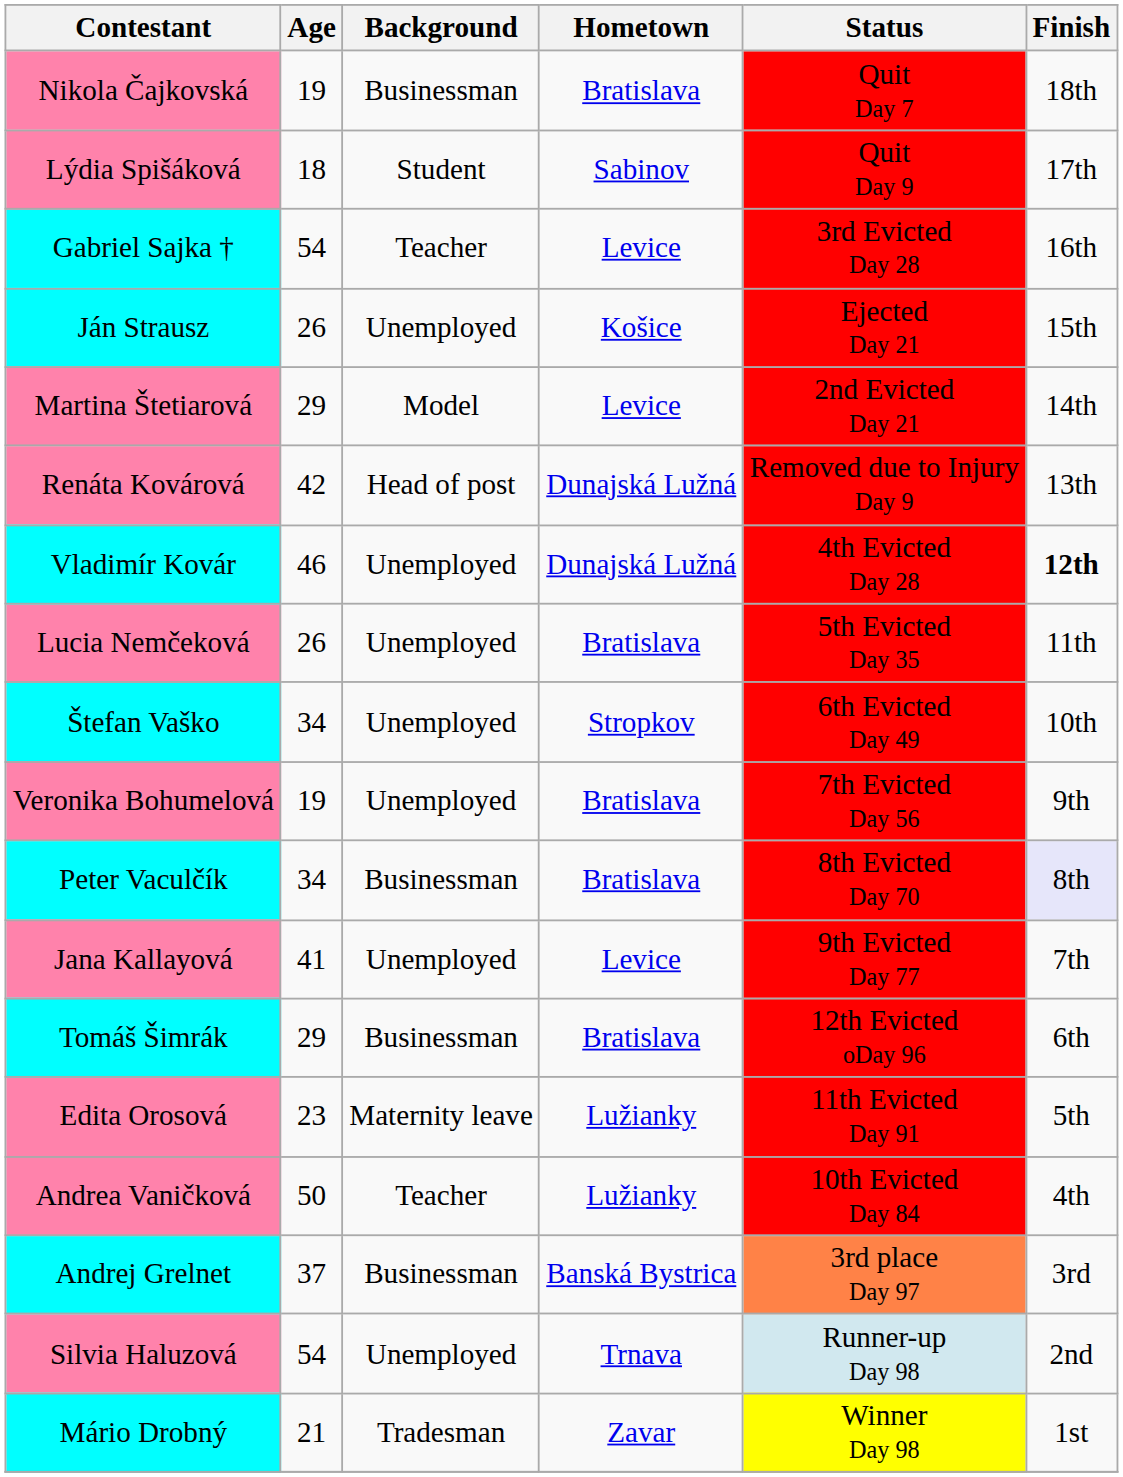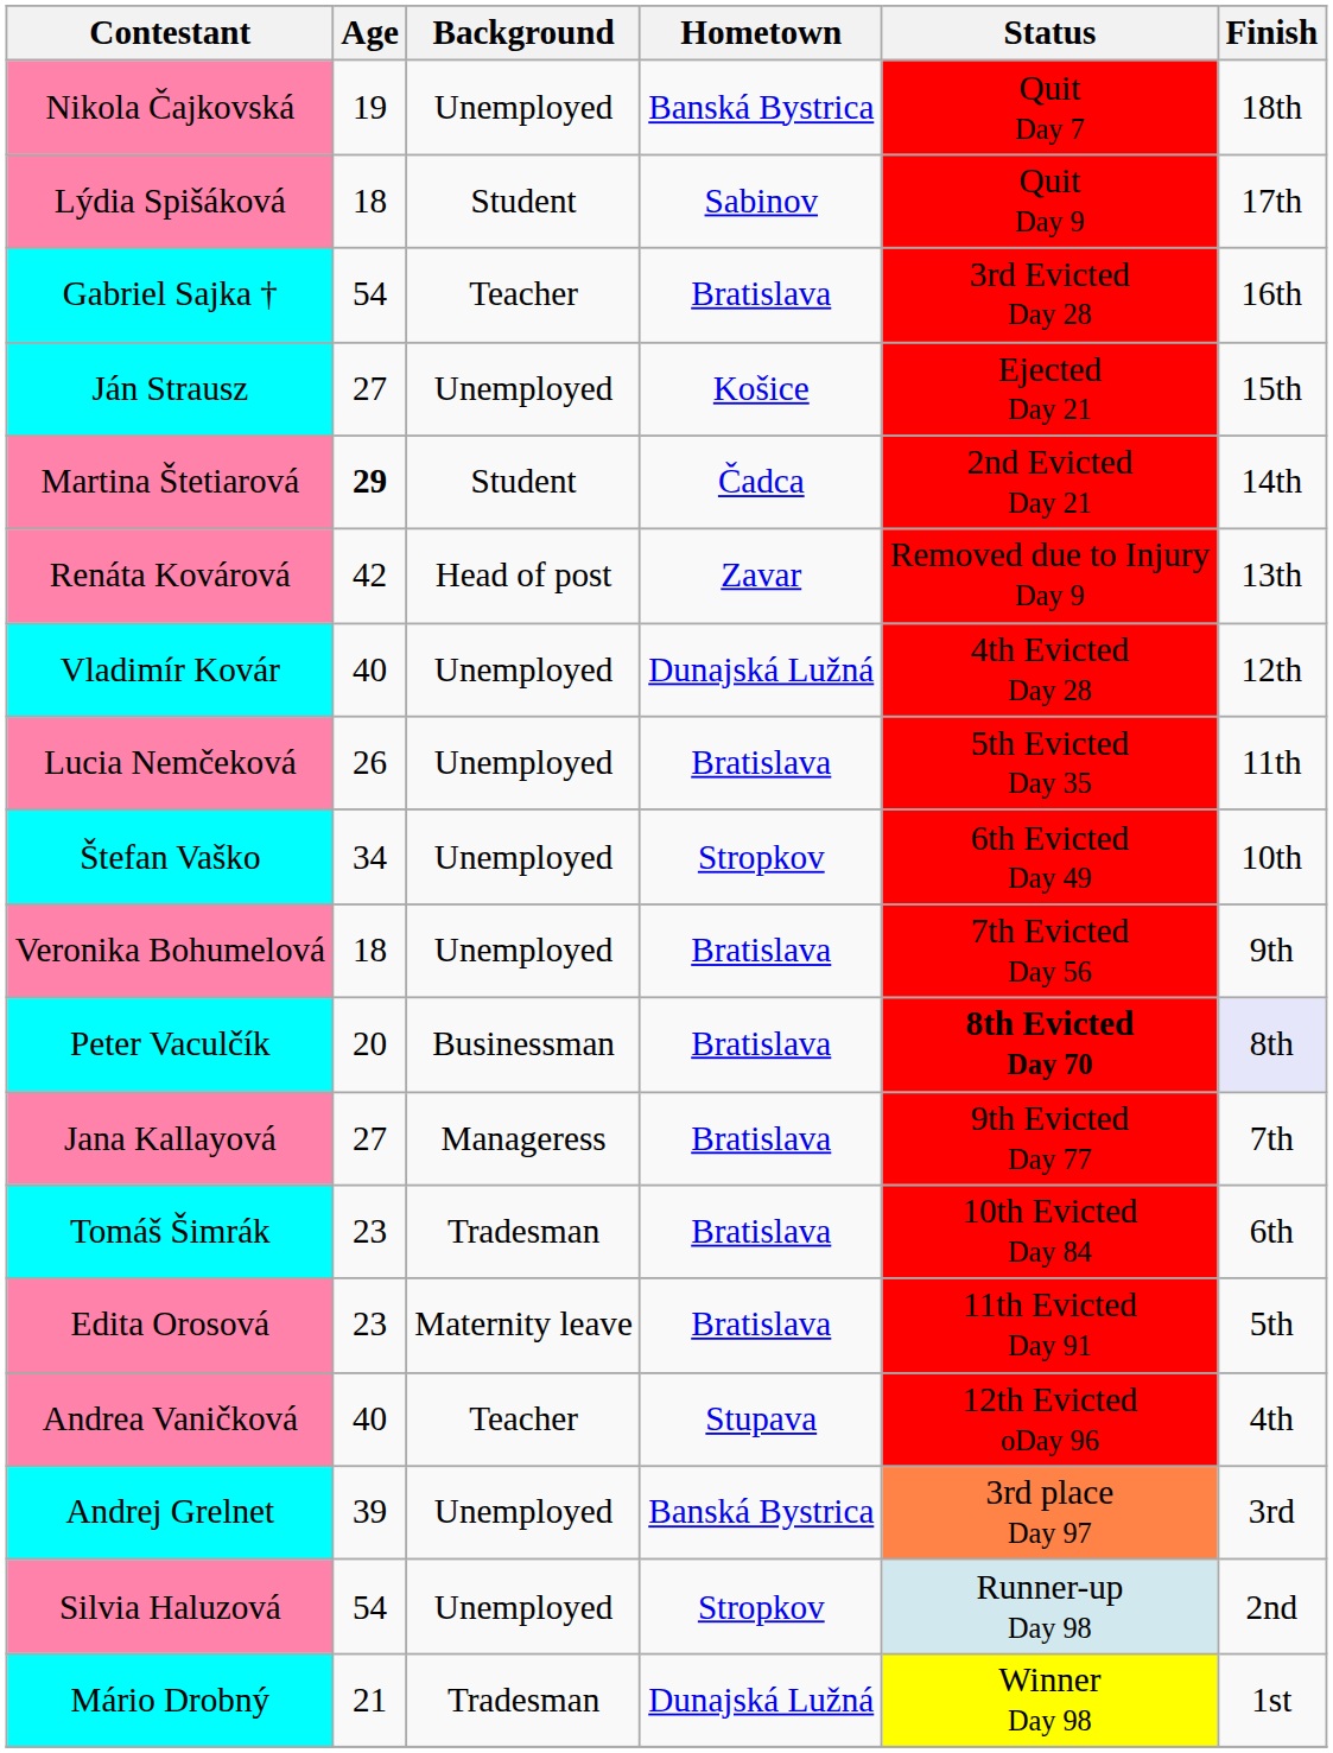 <table class="wikitable sortable" style="margin:auto; text-align:center">
 <tr>
 <th>Contestant</th>
 <th>Age</th>
 <th>Background</th>
 <th>Hometown</th>
 <th>Status</th>
 <th>Finish</th>
 </tr>
 <tr>
 <td style="background:#FF82AB;" colspan=1>Nikola Čajkovská</td>
 <td>19</td>
-<td>Businessman</td>
-<td><a href='#'>Bratislava</a></td>
+<td>Unemployed</td>
+<td><a href='#'>Banská Bystrica</a></td>
 <td style="background:#ff0000;">Quit<br><small>Day 7</small></td>
 <td>18th</td>
 </tr>
 <tr>
 <td style="background:#FF82AB;" colspan=1>Lýdia Spišáková</td>
 <td>18</td>
 <td>Student</td>
 <td><a href='#'>Sabinov</a></td>
 <td style="background:#ff0000;">Quit<br><small>Day 9</small></td>
 <td>17th</td>
 </tr>
 <tr>
 <td style="background:cyan;" colspan=1>Gabriel Sajka †</td>
 <td>54</td>
 <td>Teacher</td>
-<td><a href='#'>Levice</a></td>
+<td><a href='#'>Bratislava</a></td>
 <td style="background:#ff0000;">3rd Evicted<br><small>Day 28</small></td>
 <td>16th</td>
 </tr>
 <tr>
 <td style="background:cyan;" colspan=1>Ján Strausz</td>
-<td>26</td>
+<td>27</td>
 <td>Unemployed</td>
 <td><a href='#'>Košice</a></td>
 <td style="background:#ff0000;">Ejected<br><small>Day 21</small></td>
 <td>15th</td>
 </tr>
 <tr>
 <td style="background:#FF82AB;" colspan=1>Martina Štetiarová</td>
-<td>29</td>
-<td>Model</td>
-<td><a href='#'>Levice</a></td>
+<td><strong>29</strong></td>
+<td>Student</td>
+<td><a href='#'>Čadca</a></td>
 <td style="background:#ff0000;">2nd Evicted<br><small>Day 21</small></td>
 <td>14th</td>
 </tr>
 <tr>
 <td style="background:#FF82AB;" colspan=1>Renáta Kovárová</td>
 <td>42</td>
 <td>Head of post</td>
-<td><a href='#'>Dunajská Lužná</a></td>
+<td><a href='#'>Zavar</a></td>
 <td style="background:#ff0000;">Removed due to Injury<br><small>Day 9</small></td>
 <td>13th</td>
 </tr>
 <tr>
 <td style="background:cyan;" colspan=1>Vladimír Kovár</td>
-<td>46</td>
+<td>40</td>
 <td>Unemployed</td>
 <td><a href='#'>Dunajská Lužná</a></td>
 <td style="background:#ff0000;">4th Evicted<br><small>Day 28</small></td>
-<td><strong>12th</strong></td>
+<td>12th</td>
 </tr>
 <tr>
 <td style="background:#FF82AB;" colspan=1>Lucia Nemčeková</td>
 <td>26</td>
 <td>Unemployed</td>
 <td><a href='#'>Bratislava</a></td>
 <td style="background:#ff0000;">5th Evicted<br><small>Day 35</small></td>
 <td>11th</td>
 </tr>
 <tr>
 <td style="background:cyan;" colspan=1>Štefan Vaško</td>
 <td>34</td>
 <td>Unemployed</td>
 <td><a href='#'>Stropkov</a></td>
 <td style="background:#ff0000;">6th Evicted<br><small>Day 49</small></td>
 <td>10th</td>
 </tr>
 <tr>
 <td style="background:#FF82AB;" colspan=1>Veronika Bohumelová</td>
-<td>19</td>
+<td>18</td>
 <td>Unemployed</td>
 <td><a href='#'>Bratislava</a></td>
 <td style="background:#ff0000;">7th Evicted<br><small>Day 56</small></td>
 <td>9th</td>
 </tr>
 <tr>
 <td style="background:cyan;" colspan=1>Peter Vaculčík</td>
-<td>34</td>
+<td>20</td>
 <td>Businessman</td>
 <td><a href='#'>Bratislava</a></td>
-<td style="background:#ff0000;">8th Evicted<br><small>Day 70</small></td>
+<td style="background:#ff0000;"><strong>8th Evicted<br><small>Day 70</small></strong></td>
 <td style="background: lavender;">8th</td>
 </tr>
 <tr>
 <td style="background:#FF82AB;" colspan=1>Jana Kallayová</td>
-<td>41</td>
-<td>Unemployed</td>
-<td><a href='#'>Levice</a></td>
+<td>27</td>
+<td>Manageress</td>
+<td><a href='#'>Bratislava</a></td>
 <td style="background:#ff0000;">9th Evicted<br><small>Day 77</small></td>
 <td>7th</td>
 </tr>
 <tr>
 <td style="background:cyan;" colspan=1>Tomáš Šimrák</td>
-<td>29</td>
-<td>Businessman</td>
+<td>23</td>
+<td>Tradesman</td>
 <td><a href='#'>Bratislava</a></td>
-<td style="background:#ff0000;">12th Evicted<br><small>oDay 96</small></td>
+<td style="background:#ff0000;">10th Evicted<br><small>Day 84</small></td>
 <td>6th</td>
 </tr>
 <tr>
 <td style="background:#FF82AB;" colspan=1>Edita Orosová</td>
 <td>23</td>
 <td>Maternity leave</td>
-<td><a href='#'>Lužianky</a></td>
+<td><a href='#'>Bratislava</a></td>
 <td style="background:#ff0000;">11th Evicted<br><small>Day 91</small></td>
 <td>5th</td>
 </tr>
 <tr>
 <td style="background:#FF82AB;" colspan=1>Andrea Vaničková</td>
-<td>50</td>
+<td>40</td>
 <td>Teacher</td>
-<td><a href='#'>Lužianky</a></td>
-<td style="background:#ff0000;">10th Evicted<br><small>Day 84</small></td>
+<td><a href='#'>Stupava</a></td>
+<td style="background:#ff0000;">12th Evicted<br><small>oDay 96</small></td>
 <td>4th</td>
 </tr>
 <tr>
 <td style="background:cyan;" colspan=1>Andrej Grelnet</td>
-<td>37</td>
-<td>Businessman</td>
+<td>39</td>
+<td>Unemployed</td>
 <td><a href='#'>Banská Bystrica</a></td>
 <td style="background:#FF8247;">3rd place<br><small>Day 97</small></td>
 <td>3rd</td>
 </tr>
 <tr>
 <td style="background:#FF82AB;" colspan=1>Silvia Haluzová</td>
 <td>54</td>
 <td>Unemployed</td>
-<td><a href='#'>Trnava</a></td>
+<td><a href='#'>Stropkov</a></td>
 <td style="background:#D1E8EF;">Runner-up<br><small>Day 98</small></td>
 <td>2nd</td>
 </tr>
 <tr>
 <td style="background:cyan;" colspan=1>Mário Drobný</td>
 <td>21</td>
 <td>Tradesman</td>
-<td><a href='#'>Zavar</a></td>
+<td><a href='#'>Dunajská Lužná</a></td>
 <td style="background:yellow;">Winner<br><small>Day 98</small></td>
 <td>1st</td>
 </tr>
 <tr>
 </tr>
 </table>
